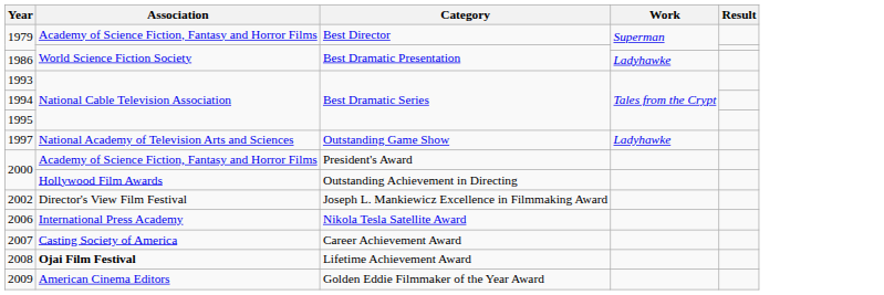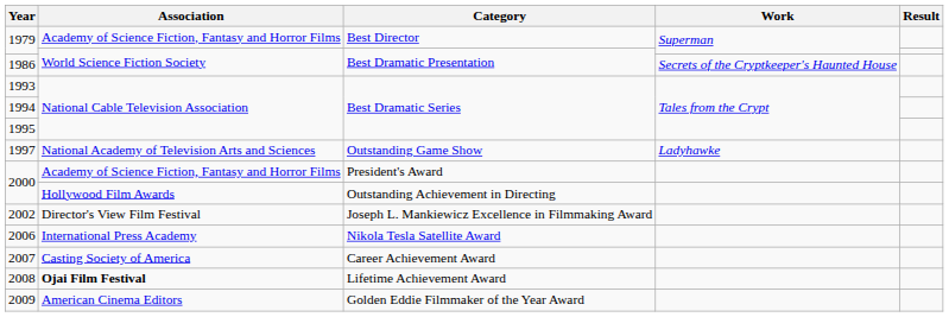 <table class="wikitable">
 <tr>
 <th>Year</th>
 <th>Association</th>
 <th>Category</th>
 <th>Work</th>
 <th>Result</th>
 </tr>
 <tr>
 <td rowspan="2">1979</td>
 <td><a href='#'>Academy of Science Fiction, Fantasy and Horror Films</a></td>
 <td><a href='#'>Best Director</a></td>
 <td rowspan="2"><a href='#'><em>Superman</em></a></td>
 <td></td>
 </tr>
 <tr>
 <td rowspan="2"><a href='#'>World Science Fiction Society</a></td>
 <td rowspan="2"><a href='#'>Best Dramatic Presentation</a></td>
 <td></td>
 </tr>
 <tr>
 <td>1986</td>
-<td><em><a href='#'>Ladyhawke</a></em></td>
+<td><em><a href='#'>Secrets of the Cryptkeeper's Haunted House</a></em></td>
 <td></td>
 </tr>
 <tr>
 <td>1993</td>
 <td rowspan="3"><a href='#'>National Cable Television Association</a></td>
 <td rowspan="3"><a href='#'>Best Dramatic Series</a></td>
 <td rowspan="3"><a href='#'><em>Tales from the Crypt</em></a></td>
 <td></td>
 </tr>
 <tr>
 <td>1994</td>
 <td></td>
 </tr>
 <tr>
 <td>1995</td>
 <td></td>
 </tr>
 <tr>
 <td>1997</td>
 <td><a href='#'>National Academy of Television Arts and Sciences</a></td>
 <td><a href='#'>Outstanding Game Show</a></td>
 <td><em><a href='#'>Ladyhawke</a></em></td>
 <td></td>
 </tr>
 <tr>
 <td rowspan="2">2000</td>
 <td><a href='#'>Academy of Science Fiction, Fantasy and Horror Films</a></td>
 <td>President's Award</td>
 <td></td>
 <td></td>
 </tr>
 <tr>
 <td><a href='#'>Hollywood Film Awards</a></td>
 <td>Outstanding Achievement in Directing</td>
 <td></td>
 <td></td>
 </tr>
 <tr>
 <td>2002</td>
 <td>Director's View Film Festival</td>
 <td>Joseph L. Mankiewicz Excellence in Filmmaking Award</td>
 <td></td>
 <td></td>
 </tr>
 <tr>
 <td>2006</td>
 <td><a href='#'>International Press Academy</a></td>
 <td><a href='#'>Nikola Tesla Satellite Award</a></td>
 <td></td>
 <td></td>
 </tr>
 <tr>
 <td>2007</td>
 <td><a href='#'>Casting Society of America</a></td>
 <td>Career Achievement Award</td>
 <td></td>
 <td></td>
 </tr>
 <tr>
 <td>2008</td>
 <td><strong>Ojai Film Festival</strong></td>
 <td>Lifetime Achievement Award</td>
 <td></td>
 <td></td>
 </tr>
 <tr>
 <td>2009</td>
 <td><a href='#'>American Cinema Editors</a></td>
 <td>Golden Eddie Filmmaker of the Year Award</td>
 <td></td>
 <td></td>
 </tr>
 </table>
